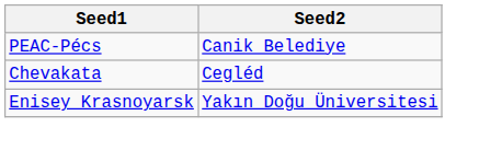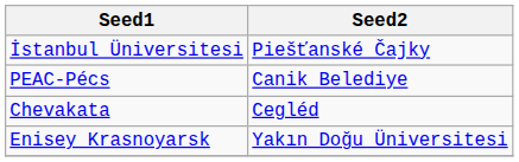 <table class="wikitable">
 <tr>
 <th>Seed1</th>
 <th>Seed2</th>
+</tr>
+<tr>
+<td> <a href='#'>İstanbul Üniversitesi</a></td>
+<td> <a href='#'>Piešťanské Čajky</a></td>
 </tr>
 <tr>
 <td> <a href='#'>PEAC-Pécs</a></td>
 <td> <a href='#'>Canik Belediye</a></td>
 </tr>
 <tr>
 <td> <a href='#'>Chevakata</a></td>
 <td> <a href='#'>Cegléd</a></td>
 </tr>
 <tr>
 <td> <a href='#'>Enisey Krasnoyarsk</a></td>
 <td> <a href='#'>Yakın Doğu Üniversitesi</a></td>
 </tr>
 <tr>
 </tr>
 </table>
